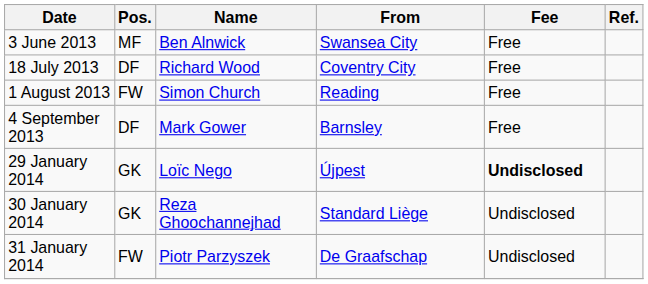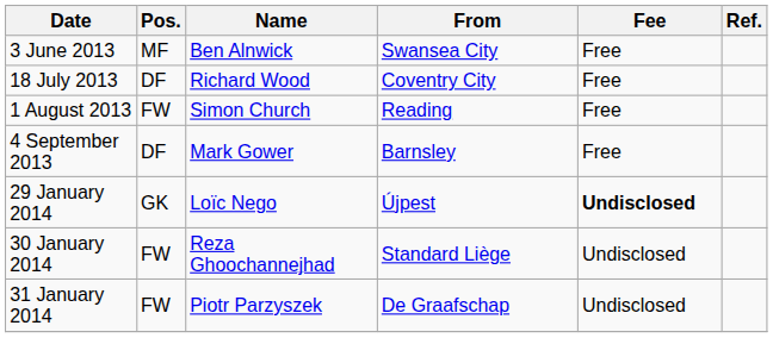 <table class="wikitable" style="font-size:95%;">
 <tr>
 <th style="width:120px;">Date</th>
 <th style="width:25px;">Pos.</th>
 <th style="width:175px;">Name</th>
 <th style="width:225px;">From</th>
 <th style="width:125px;">Fee</th>
 <th style="width:25px;">Ref.</th>
 </tr>
 <tr>
 <td>3 June 2013</td>
 <td>MF</td>
 <td> <a href='#'>Ben Alnwick</a></td>
 <td> <a href='#'>Swansea City</a></td>
 <td>Free</td>
 <td></td>
 </tr>
 <tr>
 <td>18 July 2013</td>
 <td>DF</td>
 <td> <a href='#'>Richard Wood</a></td>
 <td> <a href='#'>Coventry City</a></td>
 <td>Free</td>
 <td></td>
 </tr>
 <tr>
 <td>1 August 2013</td>
 <td>FW</td>
 <td> <a href='#'>Simon Church</a></td>
 <td> <a href='#'>Reading</a></td>
 <td>Free</td>
 <td></td>
 </tr>
 <tr>
 <td>4 September 2013</td>
 <td>DF</td>
 <td> <a href='#'>Mark Gower</a></td>
 <td> <a href='#'>Barnsley</a></td>
 <td>Free</td>
 <td></td>
 </tr>
 <tr>
 <td>29 January 2014</td>
 <td>GK</td>
 <td> <a href='#'>Loïc Nego</a></td>
 <td> <a href='#'>Újpest</a></td>
 <td><strong>Undisclosed</strong></td>
 <td></td>
 </tr>
 <tr>
 <td>30 January 2014</td>
-<td>GK</td>
+<td>FW</td>
 <td> <a href='#'>Reza Ghoochannejhad</a></td>
 <td> <a href='#'>Standard Liège</a></td>
 <td>Undisclosed</td>
 <td></td>
 </tr>
 <tr>
 <td>31 January 2014</td>
 <td>FW</td>
 <td> <a href='#'>Piotr Parzyszek</a></td>
 <td> <a href='#'>De Graafschap</a></td>
 <td>Undisclosed</td>
 <td></td>
 </tr>
 <tr>
 </tr>
 </table>
